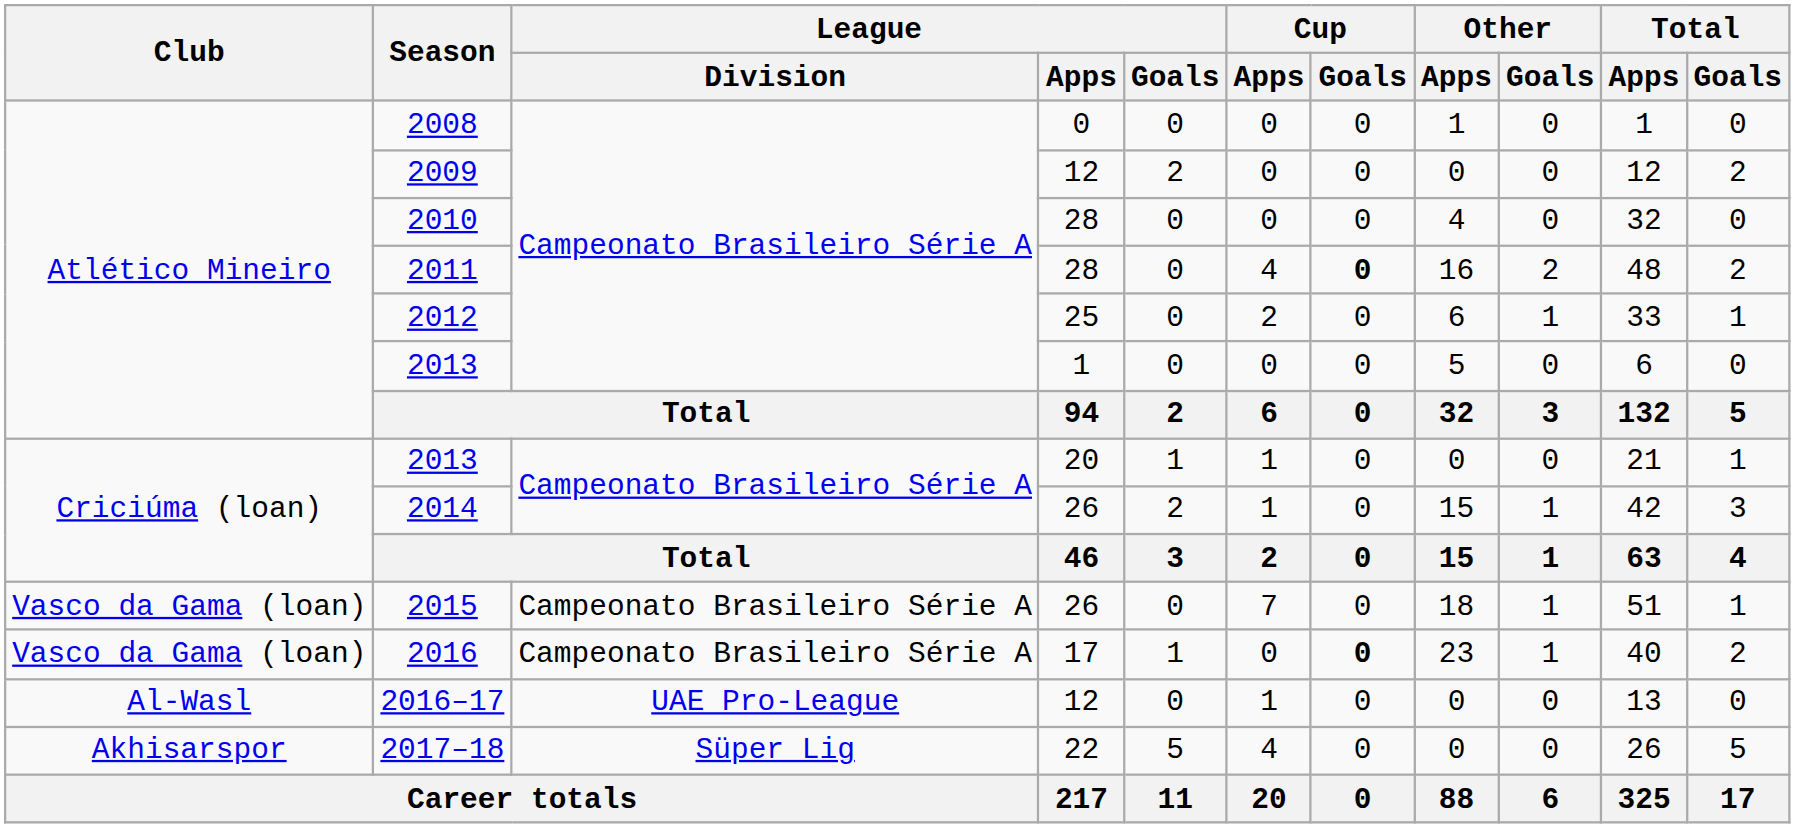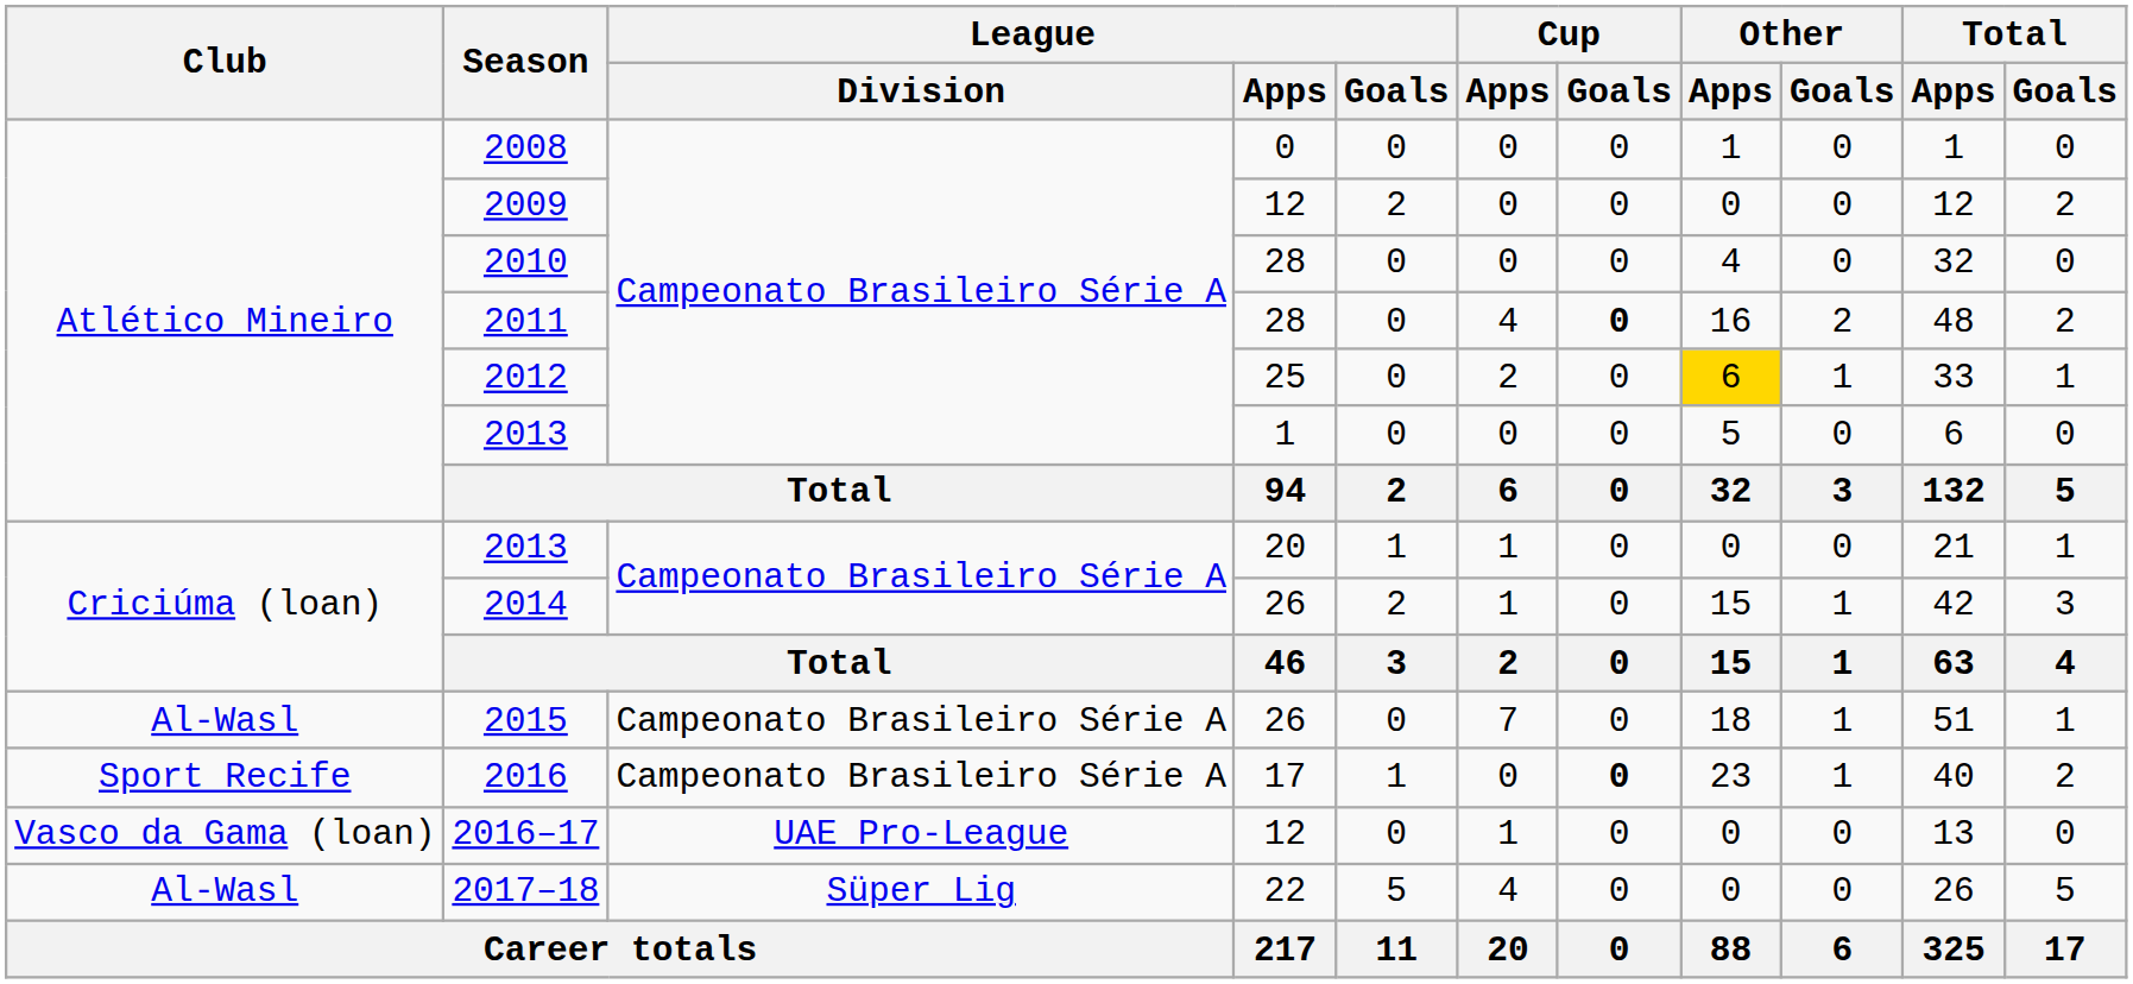 <table class="wikitable" style="text-align: center">
 <tr>
 <th rowspan=2>Club</th>
 <th rowspan=2>Season</th>
 <th colspan=3>League</th>
 <th colspan=2>Cup</th>
 <th colspan=2>Other</th>
 <th colspan=2>Total</th>
 </tr>
 <tr>
 <th>Division</th>
 <th>Apps</th>
 <th>Goals</th>
 <th>Apps</th>
 <th>Goals</th>
 <th>Apps</th>
 <th>Goals</th>
 <th>Apps</th>
 <th>Goals</th>
 </tr>
 <tr>
 <td rowspan=7><a href='#'>Atlético Mineiro</a></td>
 <td><a href='#'>2008</a></td>
 <td rowspan=6><a href='#'>Campeonato Brasileiro Série A</a></td>
 <td>0</td>
 <td>0</td>
 <td>0</td>
 <td>0</td>
 <td>1</td>
 <td>0</td>
 <td>1</td>
 <td>0</td>
 </tr>
 <tr>
 <td><a href='#'>2009</a></td>
 <td>12</td>
 <td>2</td>
 <td>0</td>
 <td>0</td>
 <td>0</td>
 <td>0</td>
 <td>12</td>
 <td>2</td>
 </tr>
 <tr>
 <td><a href='#'>2010</a></td>
 <td>28</td>
 <td>0</td>
 <td>0</td>
 <td>0</td>
 <td>4</td>
 <td>0</td>
 <td>32</td>
 <td>0</td>
 </tr>
 <tr>
 <td><a href='#'>2011</a></td>
 <td>28</td>
 <td>0</td>
 <td>4</td>
 <td><strong>0</strong></td>
 <td>16</td>
 <td>2</td>
 <td>48</td>
 <td>2</td>
 </tr>
 <tr>
 <td><a href='#'>2012</a></td>
 <td>25</td>
 <td>0</td>
 <td>2</td>
 <td>0</td>
-<td>6</td>
+<td style="background: gold;">6</td>
 <td>1</td>
 <td>33</td>
 <td>1</td>
 </tr>
 <tr>
 <td><a href='#'>2013</a></td>
 <td>1</td>
 <td>0</td>
 <td>0</td>
 <td>0</td>
 <td>5</td>
 <td>0</td>
 <td>6</td>
 <td>0</td>
 </tr>
 <tr>
 <th colspan=2>Total</th>
 <th>94</th>
 <th>2</th>
 <th>6</th>
 <th>0</th>
 <th>32</th>
 <th>3</th>
 <th>132</th>
 <th>5</th>
 </tr>
 <tr>
 <td rowspan=3><a href='#'>Criciúma</a> (loan)</td>
 <td><a href='#'>2013</a></td>
 <td rowspan=2><a href='#'>Campeonato Brasileiro Série A</a></td>
 <td>20</td>
 <td>1</td>
 <td>1</td>
 <td>0</td>
 <td>0</td>
 <td>0</td>
 <td>21</td>
 <td>1</td>
 </tr>
 <tr>
 <td><a href='#'>2014</a></td>
 <td>26</td>
 <td>2</td>
 <td>1</td>
 <td>0</td>
 <td>15</td>
 <td>1</td>
 <td>42</td>
 <td>3</td>
 </tr>
 <tr>
 <th colspan=2>Total</th>
 <th>46</th>
 <th>3</th>
 <th>2</th>
 <th>0</th>
 <th>15</th>
 <th>1</th>
 <th>63</th>
 <th>4</th>
 </tr>
 <tr>
-<td><a href='#'>Vasco da Gama</a> (loan)</td>
+<td><a href='#'>Al-Wasl</a></td>
 <td><a href='#'>2015</a></td>
 <td>Campeonato Brasileiro Série A</td>
 <td>26</td>
 <td>0</td>
 <td>7</td>
 <td>0</td>
 <td>18</td>
 <td>1</td>
 <td>51</td>
 <td>1</td>
 </tr>
 <tr>
-<td><a href='#'>Vasco da Gama</a> (loan)</td>
+<td><a href='#'>Sport Recife</a></td>
 <td><a href='#'>2016</a></td>
 <td>Campeonato Brasileiro Série A</td>
 <td>17</td>
 <td>1</td>
 <td>0</td>
 <td><strong>0</strong></td>
 <td>23</td>
 <td>1</td>
 <td>40</td>
 <td>2</td>
 </tr>
 <tr>
-<td><a href='#'>Al-Wasl</a></td>
+<td><a href='#'>Vasco da Gama</a> (loan)</td>
 <td><a href='#'>2016–17</a></td>
 <td><a href='#'>UAE Pro-League</a></td>
 <td>12</td>
 <td>0</td>
 <td>1</td>
 <td>0</td>
 <td>0</td>
 <td>0</td>
 <td>13</td>
 <td>0</td>
 </tr>
 <tr>
-<td><a href='#'>Akhisarspor</a></td>
+<td><a href='#'>Al-Wasl</a></td>
 <td><a href='#'>2017–18</a></td>
 <td><a href='#'>Süper Lig</a></td>
 <td>22</td>
 <td>5</td>
 <td>4</td>
 <td>0</td>
 <td>0</td>
 <td>0</td>
 <td>26</td>
 <td>5</td>
 </tr>
 <tr>
 <th colspan=3>Career totals</th>
 <th>217</th>
 <th>11</th>
 <th>20</th>
 <th>0</th>
 <th>88</th>
 <th>6</th>
 <th>325</th>
 <th>17</th>
 </tr>
 </table>
